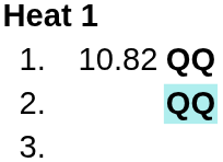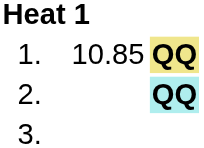 <table style="text-align:center">
 <tr>
 <td colspan=4 align=left><strong>Heat 1</strong></td>
 </tr>
 <tr>
 <td width=30>1.</td>
 <td align=left></td>
-<td>10.82</td>
-<td><strong>QQ</strong></td>
+<td>10.85</td>
+<td style="background: khaki;"><strong>QQ</strong></td>
 </tr>
 <tr>
 <td>2.</td>
 <td align=left></td>
 <td></td>
 <td style="background: paleturquoise;"><strong>QQ</strong></td>
 </tr>
 <tr>
 <td>3.</td>
 <td align=left></td>
 <td></td>
 <td></td>
 </tr>
 </table>
